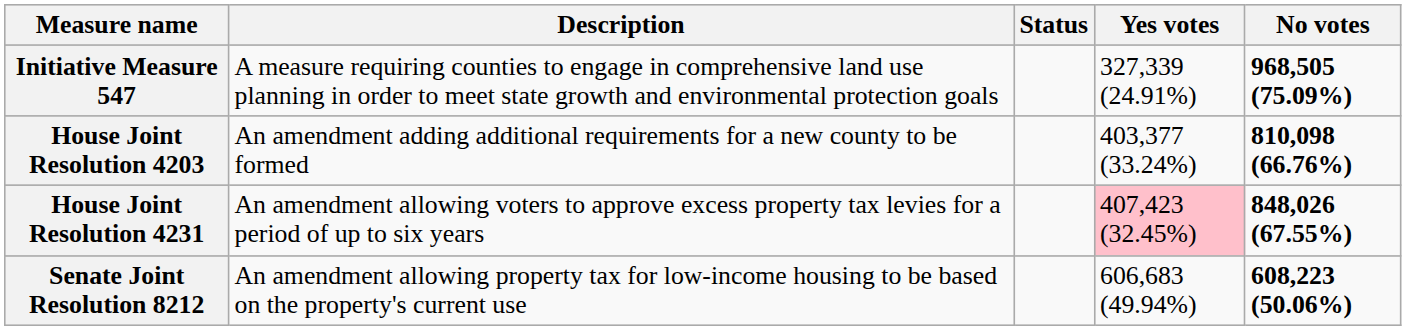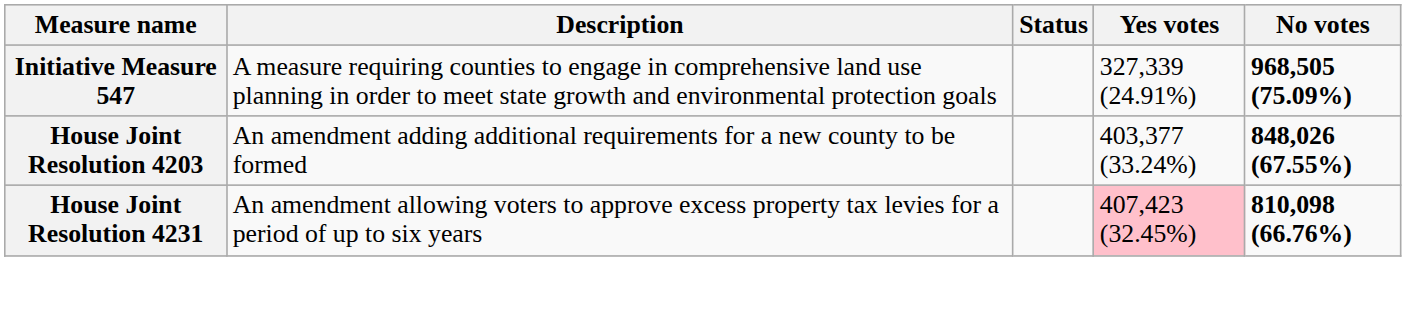 <table class="wikitable sortable plainrowheaders">
 <tr>
 <th scope=col>Measure name</th>
 <th scope=col class=unsortable>Description</th>
 <th scope=col>Status</th>
 <th scope=col>Yes votes</th>
 <th scope=col>No votes</th>
 </tr>
 <tr>
 <th scope=row>Initiative Measure 547</th>
 <td>A measure requiring counties to engage in comprehensive land use planning in order to meet state growth and environmental protection goals</td>
 <td></td>
 <td>327,339 (24.91%)</td>
 <td><strong>968,505 (75.09%)</strong></td>
 </tr>
 <tr>
 <th scope=row>House Joint Resolution 4203</th>
 <td>An amendment adding additional requirements for a new county to be formed</td>
 <td></td>
 <td>403,377 (33.24%)</td>
-<td><strong>810,098 (66.76%)</strong></td>
+<td><strong>848,026 (67.55%)</strong></td>
 </tr>
 <tr>
 <th scope=row>House Joint Resolution 4231</th>
 <td>An amendment allowing voters to approve excess property tax levies for a period of up to six years</td>
 <td></td>
 <td style="background: pink;">407,423 (32.45%)</td>
-<td><strong>848,026 (67.55%)</strong></td>
-</tr>
-<tr>
-<th scope=row>Senate Joint Resolution 8212</th>
-<td>An amendment allowing property tax for low-income housing to be based on the property's current use</td>
-<td></td>
-<td>606,683 (49.94%)</td>
-<td><strong>608,223 (50.06%)</strong></td>
+<td><strong>810,098 (66.76%)</strong></td>
 </tr>
 </table>
